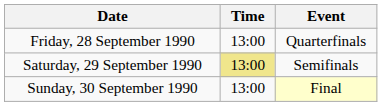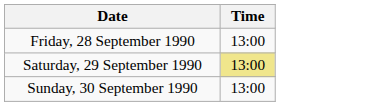 <table class = "wikitable" style="text-align:center;">
 <tr>
 <th width=220>Date</th>
 <th width=50>Time</th>
-<th width=100>Event</th>
 </tr>
 <tr>
 <td>Friday, 28 September 1990</td>
 <td>13:00</td>
-<td>Quarterfinals</td>
 </tr>
 <tr>
 <td>Saturday, 29 September 1990</td>
 <td style="background: khaki;">13:00</td>
-<td>Semifinals</td>
 </tr>
 <tr>
 <td>Sunday, 30 September 1990</td>
 <td>13:00</td>
-<td bgcolor=ffffcc>Final</td>
 </tr>
 </table>
